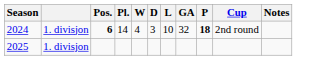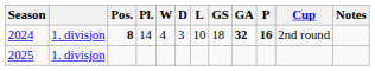 <table class="wikitable">
 <tr>
 <th>Season</th>
 <th></th>
 <th>Pos.</th>
 <th>Pl.</th>
 <th>W</th>
 <th>D</th>
 <th>L</th>
+<th>GS</th>
 <th>GA</th>
 <th>P</th>
 <th><a href='#'>Cup</a></th>
 <th>Notes</th>
 </tr>
 <tr>
 <td><a href='#'>2024</a></td>
 <td><a href='#'>1. divisjon</a></td>
-<td align=right><strong>6</strong></td>
+<td align=right><strong>8</strong></td>
 <td>14</td>
 <td>4</td>
 <td>3</td>
 <td>10</td>
-<td>32</td>
-<td><strong>18</strong></td>
+<td>18</td>
+<td><strong>32</strong></td>
+<td><strong>16</strong></td>
 <td>2nd round</td>
 <td></td>
 </tr>
 <tr>
 <td><a href='#'>2025</a></td>
 <td><a href='#'>1. divisjon</a></td>
 <td align=right><strong> </strong></td>
 <td></td>
 <td></td>
 <td></td>
 <td></td>
 <td></td>
+<td></td>
 <td><strong> </strong></td>
 <td></td>
 <td></td>
 </tr>
 </table>
